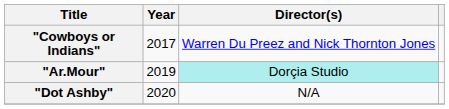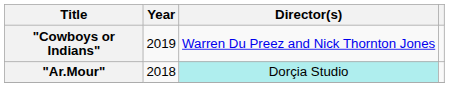 <table class="wikitable plainrowheaders" style="text-align:center;">
 <tr>
 <th scope="col" style="width:10em;">Title</th>
 <th scope="col">Year</th>
 <th scope="col">Director(s)</th>
 <th scope="col"></th>
 </tr>
 <tr>
 <th scope="row">"Cowboys or Indians" <br></th>
-<td rowspan="1">2017</td>
+<td rowspan="1">2019</td>
 <td rowspan="1"><a href='#'>Warren Du Preez and Nick Thornton Jones</a></td>
 <td></td>
 </tr>
 <tr>
 <th scope="row">"Ar.Mour" <br></th>
-<td rowspan="1">2019</td>
+<td rowspan="1">2018</td>
 <td rowspan="1" style="background: paleturquoise;">Dorçia Studio</td>
-<td></td>
-</tr>
-<tr>
-<th scope="row">"Dot Ashby" <br></th>
-<td rowspan="1">2020</td>
-<td rowspan="1">N/A</td>
 <td></td>
 </tr>
 <tr>
 </tr>
 </table>
